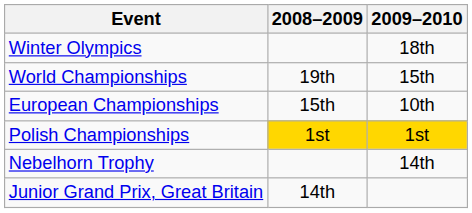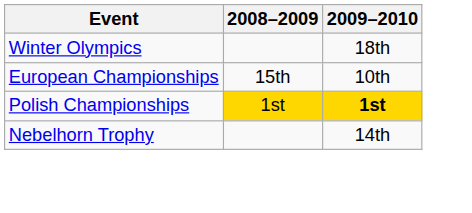 <table class="wikitable" style="text-align:center">
 <tr>
 <th>Event</th>
 <th>2008–2009</th>
 <th>2009–2010</th>
 </tr>
 <tr>
 <td align=left><a href='#'>Winter Olympics</a></td>
 <td></td>
 <td>18th</td>
 </tr>
 <tr>
-<td align=left><a href='#'>World Championships</a></td>
-<td>19th</td>
-<td>15th</td>
-</tr>
-<tr>
 <td align=left><a href='#'>European Championships</a></td>
 <td>15th</td>
 <td>10th</td>
 </tr>
 <tr>
 <td align=left><a href='#'>Polish Championships</a></td>
 <td bgcolor=gold>1st</td>
-<td bgcolor=gold>1st</td>
+<td bgcolor=gold><strong>1st</strong></td>
 </tr>
 <tr>
 <td align=left><a href='#'>Nebelhorn Trophy</a></td>
 <td></td>
 <td>14th</td>
 </tr>
-<tr>
-<td align=left><a href='#'>Junior Grand Prix, Great Britain</a></td>
-<td>14th</td>
-<td></td>
-</tr>
 </table>
